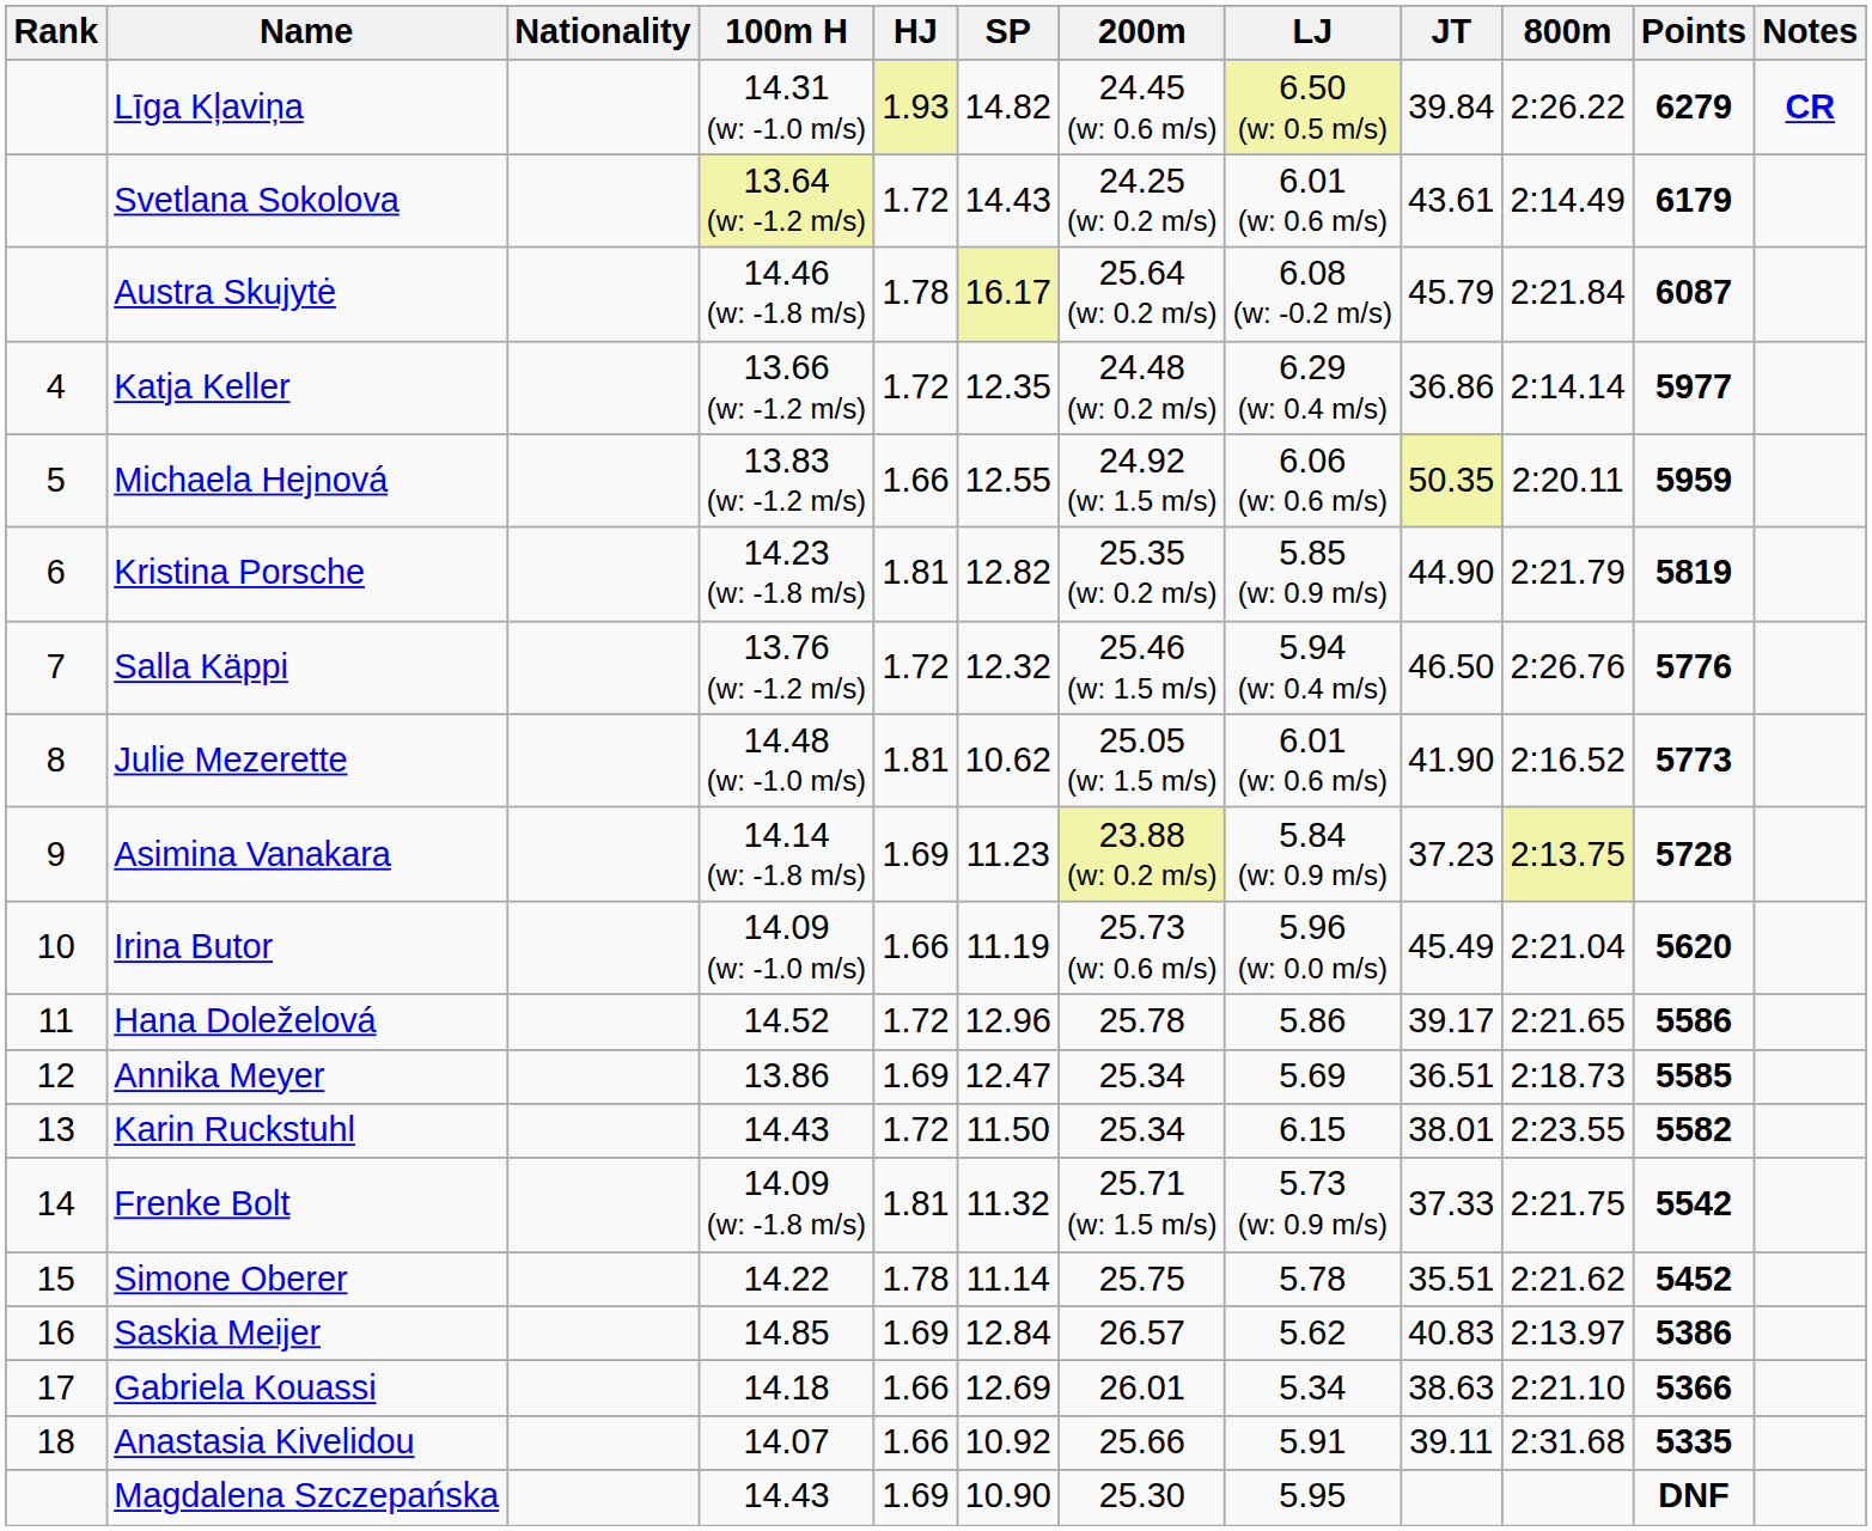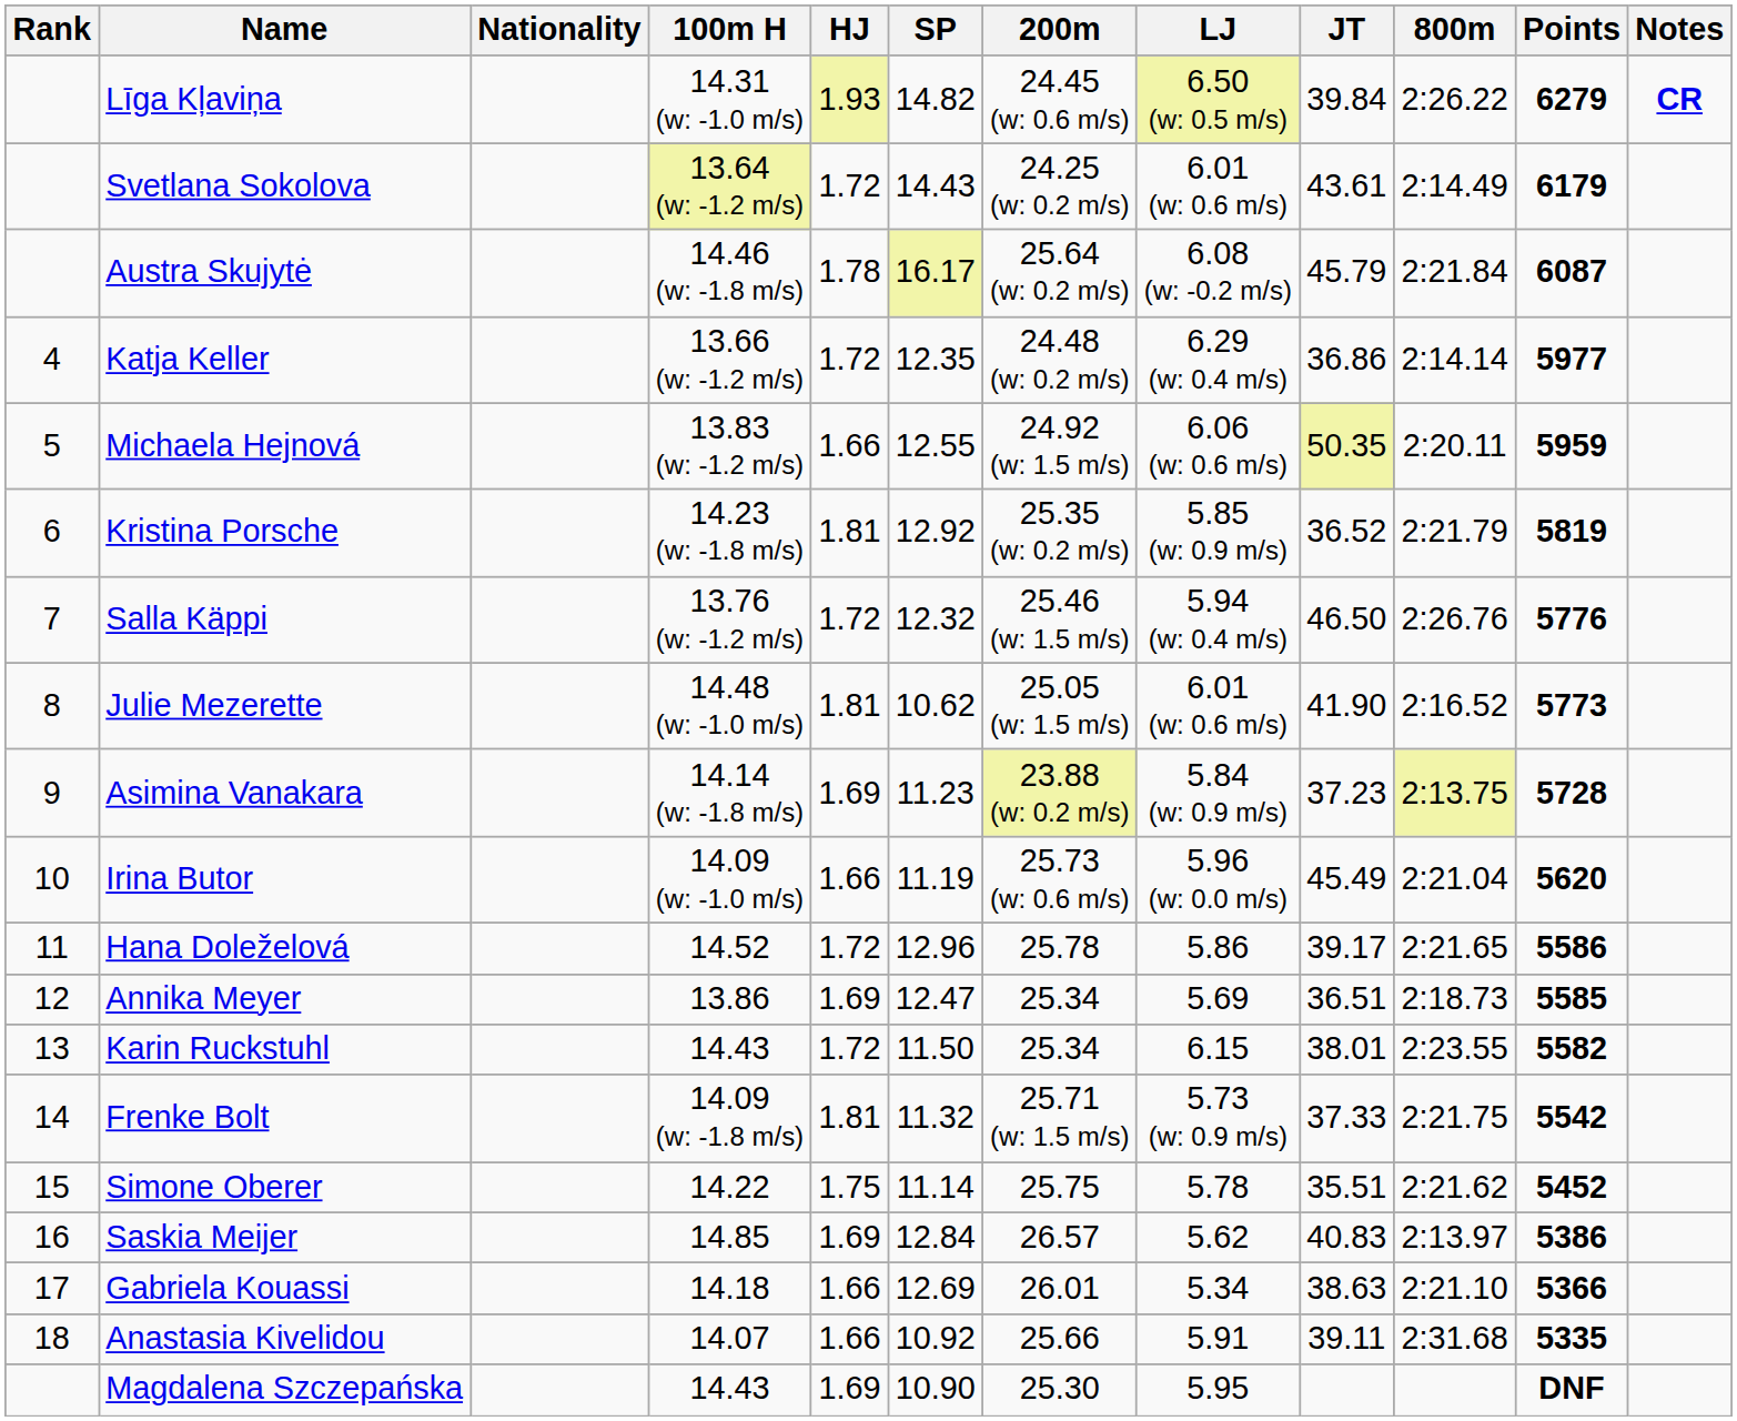 <table class="wikitable sortable" style="text-align:center">
 <tr>
 <th>Rank</th>
 <th>Name</th>
 <th>Nationality</th>
 <th>100m H</th>
 <th>HJ</th>
 <th>SP</th>
 <th>200m</th>
 <th>LJ</th>
 <th>JT</th>
 <th>800m</th>
 <th>Points</th>
 <th>Notes</th>
 </tr>
 <tr>
 <td></td>
 <td align=left><a href='#'>Līga Kļaviņa</a></td>
 <td align=left></td>
 <td>14.31<br><small>(w: -1.0 m/s)</small></td>
 <td bgcolor=#F2F5A9>1.93</td>
 <td>14.82</td>
 <td>24.45<br><small>(w: 0.6 m/s)</small></td>
 <td bgcolor=#F2F5A9>6.50<br><small>(w: 0.5 m/s)</small></td>
 <td>39.84</td>
 <td>2:26.22</td>
 <td><strong>6279</strong></td>
 <td><strong><a href='#'>CR</a></strong></td>
 </tr>
 <tr>
 <td></td>
 <td align=left><a href='#'>Svetlana Sokolova</a></td>
 <td align=left></td>
 <td bgcolor=#F2F5A9>13.64<br><small>(w: -1.2 m/s)</small></td>
 <td>1.72</td>
 <td>14.43</td>
 <td>24.25<br><small>(w: 0.2 m/s)</small></td>
 <td>6.01<br><small>(w: 0.6 m/s)</small></td>
 <td>43.61</td>
 <td>2:14.49</td>
 <td><strong>6179</strong></td>
 <td></td>
 </tr>
 <tr>
 <td></td>
 <td align=left><a href='#'>Austra Skujytė</a></td>
 <td align=left></td>
 <td>14.46<br><small>(w: -1.8 m/s)</small></td>
 <td>1.78</td>
 <td bgcolor=#F2F5A9>16.17</td>
 <td>25.64<br><small>(w: 0.2 m/s)</small></td>
 <td>6.08<br><small>(w: -0.2 m/s)</small></td>
 <td>45.79</td>
 <td>2:21.84</td>
 <td><strong>6087</strong></td>
 <td></td>
 </tr>
 <tr>
 <td>4</td>
 <td align=left><a href='#'>Katja Keller</a></td>
 <td align=left></td>
 <td>13.66<br><small>(w: -1.2 m/s)</small></td>
 <td>1.72</td>
 <td>12.35</td>
 <td>24.48<br><small>(w: 0.2 m/s)</small></td>
 <td>6.29<br><small>(w: 0.4 m/s)</small></td>
 <td>36.86</td>
 <td>2:14.14</td>
 <td><strong>5977</strong></td>
 <td></td>
 </tr>
 <tr>
 <td>5</td>
 <td align=left><a href='#'>Michaela Hejnová</a></td>
 <td align=left></td>
 <td>13.83<br><small>(w: -1.2 m/s)</small></td>
 <td>1.66</td>
 <td>12.55</td>
 <td>24.92<br><small>(w: 1.5 m/s)</small></td>
 <td>6.06<br><small>(w: 0.6 m/s)</small></td>
 <td bgcolor=#F2F5A9>50.35</td>
 <td>2:20.11</td>
 <td><strong>5959</strong></td>
 <td></td>
 </tr>
 <tr>
 <td>6</td>
 <td align=left><a href='#'>Kristina Porsche</a></td>
 <td align=left></td>
 <td>14.23<br><small>(w: -1.8 m/s)</small></td>
 <td>1.81</td>
-<td>12.82</td>
+<td>12.92</td>
 <td>25.35<br><small>(w: 0.2 m/s)</small></td>
 <td>5.85<br><small>(w: 0.9 m/s)</small></td>
-<td>44.90</td>
+<td>36.52</td>
 <td>2:21.79</td>
 <td><strong>5819</strong></td>
 <td></td>
 </tr>
 <tr>
 <td>7</td>
 <td align=left><a href='#'>Salla Käppi</a></td>
 <td align=left></td>
 <td>13.76<br><small>(w: -1.2 m/s)</small></td>
 <td>1.72</td>
 <td>12.32</td>
 <td>25.46<br><small>(w: 1.5 m/s)</small></td>
 <td>5.94<br><small>(w: 0.4 m/s)</small></td>
 <td>46.50</td>
 <td>2:26.76</td>
 <td><strong>5776</strong></td>
 <td></td>
 </tr>
 <tr>
 <td>8</td>
 <td align=left><a href='#'>Julie Mezerette</a></td>
 <td align=left></td>
 <td>14.48<br><small>(w: -1.0 m/s)</small></td>
 <td>1.81</td>
 <td>10.62</td>
 <td>25.05<br><small>(w: 1.5 m/s)</small></td>
 <td>6.01<br><small>(w: 0.6 m/s)</small></td>
 <td>41.90</td>
 <td>2:16.52</td>
 <td><strong>5773</strong></td>
 <td></td>
 </tr>
 <tr>
 <td>9</td>
 <td align=left><a href='#'>Asimina Vanakara</a></td>
 <td align=left></td>
 <td>14.14<br><small>(w: -1.8 m/s)</small></td>
 <td>1.69</td>
 <td>11.23</td>
 <td bgcolor=#F2F5A9>23.88<br><small>(w: 0.2 m/s)</small></td>
 <td>5.84<br><small>(w: 0.9 m/s)</small></td>
 <td>37.23</td>
 <td bgcolor=#F2F5A9>2:13.75</td>
 <td><strong>5728</strong></td>
 <td></td>
 </tr>
 <tr>
 <td>10</td>
 <td align=left><a href='#'>Irina Butor</a></td>
 <td align=left></td>
 <td>14.09<br><small>(w: -1.0 m/s)</small></td>
 <td>1.66</td>
 <td>11.19</td>
 <td>25.73<br><small>(w: 0.6 m/s)</small></td>
 <td>5.96<br><small>(w: 0.0 m/s)</small></td>
 <td>45.49</td>
 <td>2:21.04</td>
 <td><strong>5620</strong></td>
 <td></td>
 </tr>
 <tr>
 <td>11</td>
 <td align=left><a href='#'>Hana Doleželová</a></td>
 <td align=left></td>
 <td>14.52</td>
 <td>1.72</td>
 <td>12.96</td>
 <td>25.78</td>
 <td>5.86</td>
 <td>39.17</td>
 <td>2:21.65</td>
 <td><strong>5586</strong></td>
 <td></td>
 </tr>
 <tr>
 <td>12</td>
 <td align=left><a href='#'>Annika Meyer</a></td>
 <td align=left></td>
 <td>13.86</td>
 <td>1.69</td>
 <td>12.47</td>
 <td>25.34</td>
 <td>5.69</td>
 <td>36.51</td>
 <td>2:18.73</td>
 <td><strong>5585</strong></td>
 <td></td>
 </tr>
 <tr>
 <td>13</td>
 <td align=left><a href='#'>Karin Ruckstuhl</a></td>
 <td align=left></td>
 <td>14.43</td>
 <td>1.72</td>
 <td>11.50</td>
 <td>25.34</td>
 <td>6.15</td>
 <td>38.01</td>
 <td>2:23.55</td>
 <td><strong>5582</strong></td>
 <td></td>
 </tr>
 <tr>
 <td>14</td>
 <td align=left><a href='#'>Frenke Bolt</a></td>
 <td align=left></td>
 <td>14.09<br><small>(w: -1.8 m/s)</small></td>
 <td>1.81</td>
 <td>11.32</td>
 <td>25.71<br><small>(w: 1.5 m/s)</small></td>
 <td>5.73<br><small>(w: 0.9 m/s)</small></td>
 <td>37.33</td>
 <td>2:21.75</td>
 <td><strong>5542</strong></td>
 <td></td>
 </tr>
 <tr>
 <td>15</td>
 <td align=left><a href='#'>Simone Oberer</a></td>
 <td align=left></td>
 <td>14.22</td>
-<td>1.78</td>
+<td>1.75</td>
 <td>11.14</td>
 <td>25.75</td>
 <td>5.78</td>
 <td>35.51</td>
 <td>2:21.62</td>
 <td><strong>5452</strong></td>
 <td></td>
 </tr>
 <tr>
 <td>16</td>
 <td align=left><a href='#'>Saskia Meijer</a></td>
 <td align=left></td>
 <td>14.85</td>
 <td>1.69</td>
 <td>12.84</td>
 <td>26.57</td>
 <td>5.62</td>
 <td>40.83</td>
 <td>2:13.97</td>
 <td><strong>5386</strong></td>
 <td></td>
 </tr>
 <tr>
 <td>17</td>
 <td align=left><a href='#'>Gabriela Kouassi</a></td>
 <td align=left></td>
 <td>14.18</td>
 <td>1.66</td>
 <td>12.69</td>
 <td>26.01</td>
 <td>5.34</td>
 <td>38.63</td>
 <td>2:21.10</td>
 <td><strong>5366</strong></td>
 <td></td>
 </tr>
 <tr>
 <td>18</td>
 <td align=left><a href='#'>Anastasia Kivelidou</a></td>
 <td align=left></td>
 <td>14.07</td>
 <td>1.66</td>
 <td>10.92</td>
 <td>25.66</td>
 <td>5.91</td>
 <td>39.11</td>
 <td>2:31.68</td>
 <td><strong>5335</strong></td>
 <td></td>
 </tr>
 <tr>
 <td></td>
 <td align=left><a href='#'>Magdalena Szczepańska</a></td>
 <td align=left></td>
 <td>14.43</td>
 <td>1.69</td>
 <td>10.90</td>
 <td>25.30</td>
 <td>5.95</td>
 <td></td>
 <td></td>
 <td><strong>DNF</strong></td>
 <td></td>
 </tr>
 </table>
